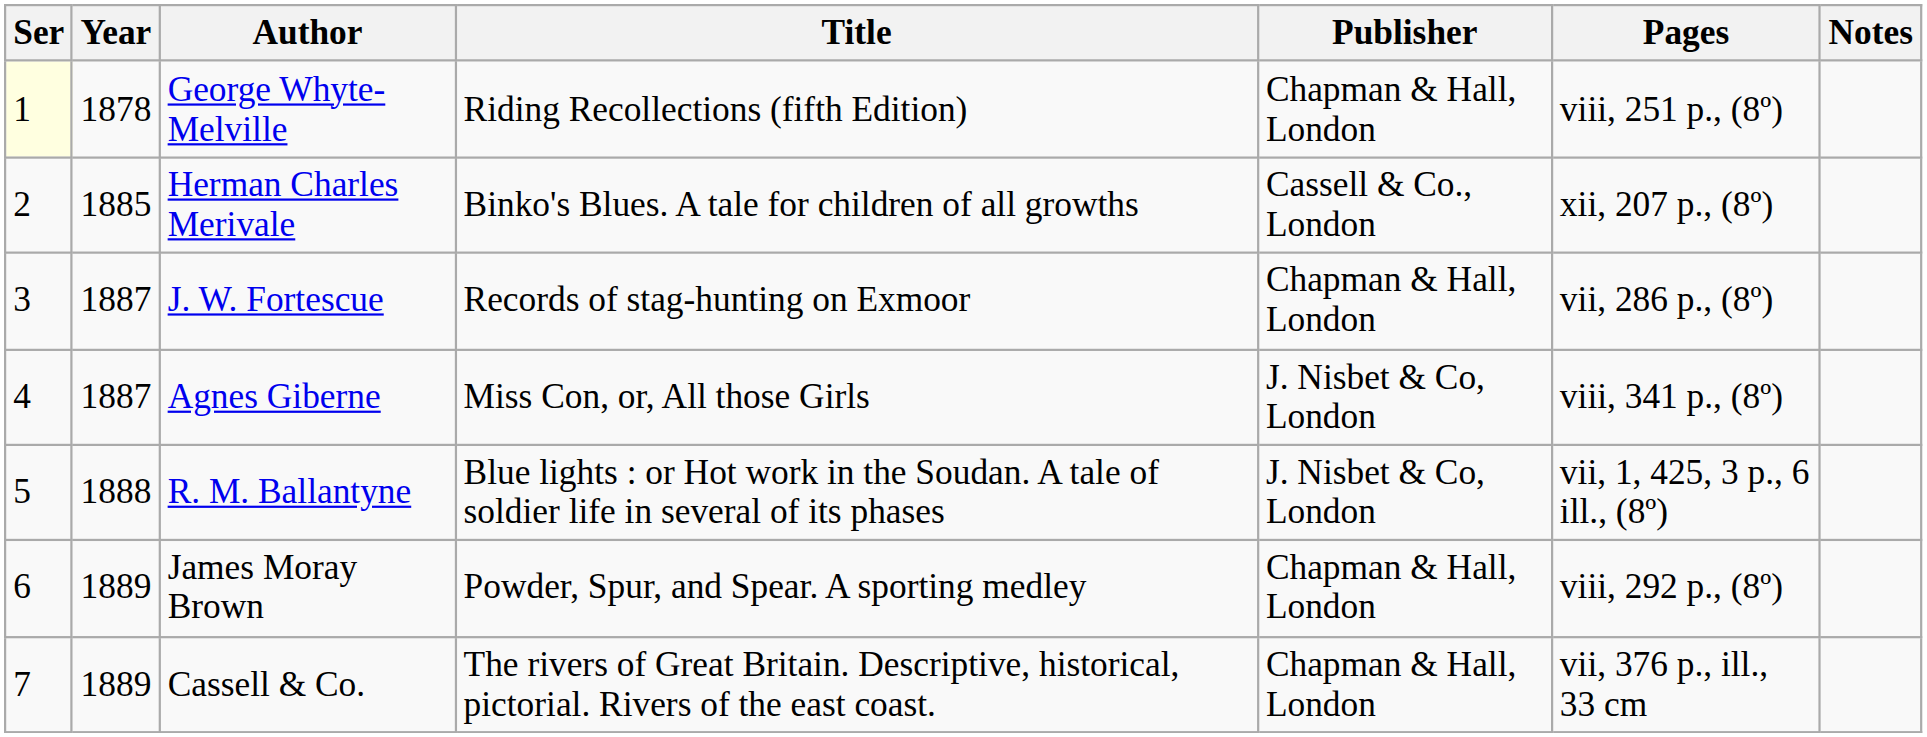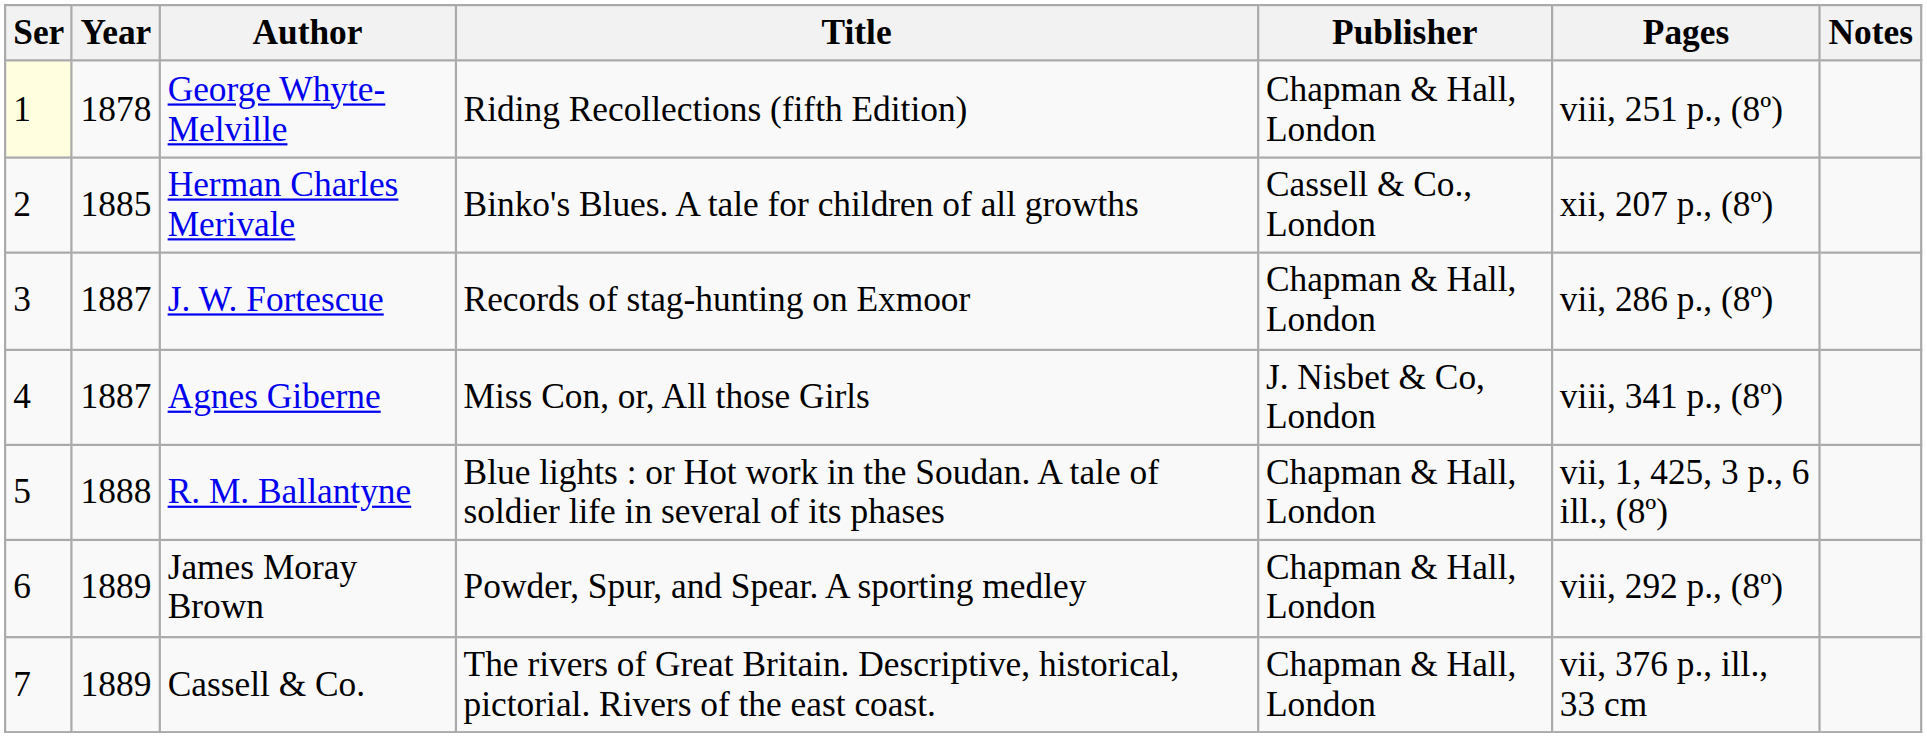 <table class="wikitable sortable">
 <tr>
 <th>Ser</th>
 <th>Year</th>
 <th>Author</th>
 <th>Title</th>
 <th>Publisher</th>
 <th>Pages</th>
 <th>Notes</th>
 </tr>
 <tr>
 <td style="background: lightyellow;">1</td>
 <td>1878</td>
 <td><a href='#'>George Whyte-Melville</a></td>
 <td>Riding Recollections (fifth Edition)</td>
 <td>Chapman & Hall, London</td>
 <td>viii, 251 p., (8º)</td>
 <td></td>
 </tr>
 <tr>
 <td>2</td>
 <td>1885</td>
 <td><a href='#'>Herman Charles Merivale</a></td>
 <td>Binko's Blues. A tale for children of all growths</td>
 <td>Cassell & Co., London</td>
 <td>xii, 207 p., (8º)</td>
 <td></td>
 </tr>
 <tr>
 <td>3</td>
 <td>1887</td>
 <td><a href='#'>J. W. Fortescue</a></td>
 <td>Records of stag-hunting on Exmoor</td>
 <td>Chapman & Hall, London</td>
 <td>vii, 286 p., (8º)</td>
 <td></td>
 </tr>
 <tr>
 <td>4</td>
 <td>1887</td>
 <td><a href='#'>Agnes Giberne</a></td>
 <td>Miss Con, or, All those Girls</td>
 <td>J. Nisbet & Co, London</td>
 <td>viii, 341 p., (8º)</td>
 <td></td>
 </tr>
 <tr>
 <td>5</td>
 <td>1888</td>
 <td><a href='#'>R. M. Ballantyne</a></td>
 <td>Blue lights : or Hot work in the Soudan. A tale of soldier life in several of its phases</td>
-<td>J. Nisbet & Co, London</td>
+<td>Chapman & Hall, London</td>
 <td>vii, 1, 425, 3 p., 6 ill., (8º)</td>
 <td></td>
 </tr>
 <tr>
 <td>6</td>
 <td>1889</td>
 <td>James Moray Brown</td>
 <td>Powder, Spur, and Spear. A sporting medley</td>
 <td>Chapman & Hall, London</td>
 <td>viii, 292 p., (8º)</td>
 <td></td>
 </tr>
 <tr>
 <td>7</td>
 <td>1889</td>
 <td>Cassell & Co.</td>
 <td>The rivers of Great Britain. Descriptive, historical, pictorial. Rivers of the east coast.</td>
 <td>Chapman & Hall, London</td>
 <td>vii, 376 p., ill., 33 cm</td>
 <td></td>
 </tr>
 </table>
